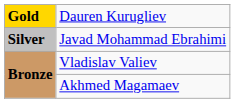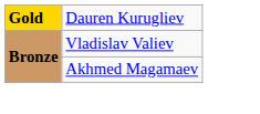 <table class="wikitable">
 <tr>
 <td bgcolor="gold"><strong>Gold</strong></td>
 <td> <a href='#'>Dauren Kurugliev</a></td>
-</tr>
-<tr>
-<td bgcolor="silver"><strong>Silver</strong></td>
-<td> <a href='#'>Javad Mohammad Ebrahimi</a></td>
 </tr>
 <tr>
 <td rowspan="2" bgcolor="#cc9966"><strong>Bronze</strong></td>
 <td> <a href='#'>Vladislav Valiev</a></td>
 </tr>
 <tr>
 <td> <a href='#'>Akhmed Magamaev</a></td>
 </tr>
 </table>
